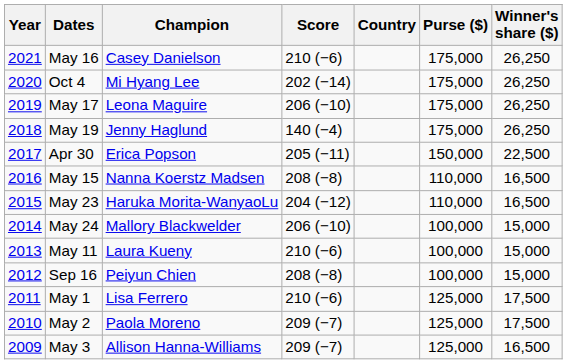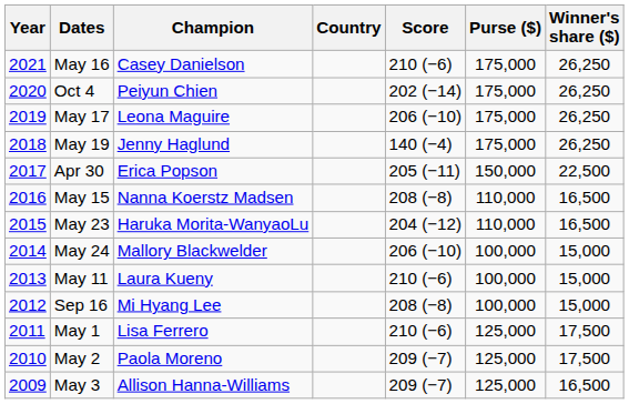 <table class="wikitable">
 <tr>
 <th>Year</th>
 <th>Dates</th>
 <th>Champion</th>
+<th>Country</th>
 <th>Score</th>
-<th>Country</th>
 <th>Purse ($)</th>
 <th>Winner's<br>share ($)</th>
 </tr>
 <tr>
 <td><a href='#'>2021</a></td>
 <td>May 16</td>
 <td><a href='#'>Casey Danielson</a></td>
+<td></td>
 <td>210 (−6)</td>
-<td></td>
 <td align=center>175,000</td>
 <td align=center>26,250</td>
 </tr>
 <tr>
 <td><a href='#'>2020</a></td>
 <td>Oct 4</td>
-<td><a href='#'>Mi Hyang Lee</a></td>
+<td><a href='#'>Peiyun Chien</a></td>
+<td></td>
 <td>202 (−14)</td>
-<td></td>
 <td align=center>175,000</td>
 <td align=center>26,250</td>
 </tr>
 <tr>
 <td><a href='#'>2019</a></td>
 <td>May 17</td>
 <td><a href='#'>Leona Maguire</a></td>
+<td></td>
 <td>206 (−10)</td>
-<td></td>
 <td align=center>175,000</td>
 <td align=center>26,250</td>
 </tr>
 <tr>
 <td><a href='#'>2018</a></td>
 <td>May 19</td>
 <td><a href='#'>Jenny Haglund</a></td>
+<td></td>
 <td>140 (−4)</td>
-<td></td>
 <td align=center>175,000</td>
 <td align=center>26,250</td>
 </tr>
 <tr>
 <td><a href='#'>2017</a></td>
 <td>Apr 30</td>
 <td><a href='#'>Erica Popson</a></td>
+<td></td>
 <td>205 (−11)</td>
-<td></td>
 <td align=center>150,000</td>
 <td align=center>22,500</td>
 </tr>
 <tr>
 <td><a href='#'>2016</a></td>
 <td>May 15</td>
 <td><a href='#'>Nanna Koerstz Madsen</a></td>
+<td></td>
 <td>208 (−8)</td>
-<td></td>
 <td align=center>110,000</td>
 <td align=center>16,500</td>
 </tr>
 <tr>
 <td><a href='#'>2015</a></td>
 <td>May 23</td>
 <td><a href='#'>Haruka Morita-WanyaoLu</a></td>
+<td></td>
 <td>204 (−12)</td>
-<td></td>
 <td align=center>110,000</td>
 <td align=center>16,500</td>
 </tr>
 <tr>
 <td><a href='#'>2014</a></td>
 <td>May 24</td>
 <td><a href='#'>Mallory Blackwelder</a></td>
+<td></td>
 <td>206 (−10)</td>
-<td></td>
 <td align=center>100,000</td>
 <td align=center>15,000</td>
 </tr>
 <tr>
 <td><a href='#'>2013</a></td>
 <td>May 11</td>
 <td><a href='#'>Laura Kueny</a></td>
+<td></td>
 <td>210 (−6)</td>
-<td></td>
 <td align=center>100,000</td>
 <td align=center>15,000</td>
 </tr>
 <tr>
 <td><a href='#'>2012</a></td>
 <td>Sep 16</td>
-<td><a href='#'>Peiyun Chien</a></td>
+<td><a href='#'>Mi Hyang Lee</a></td>
+<td></td>
 <td>208 (−8)</td>
-<td></td>
 <td align=center>100,000</td>
 <td align=center>15,000</td>
 </tr>
 <tr>
 <td><a href='#'>2011</a></td>
 <td>May 1</td>
 <td><a href='#'>Lisa Ferrero</a></td>
+<td></td>
 <td>210 (−6)</td>
-<td></td>
 <td align=center>125,000</td>
 <td align=center>17,500</td>
 </tr>
 <tr>
 <td><a href='#'>2010</a></td>
 <td>May 2</td>
 <td><a href='#'>Paola Moreno</a></td>
+<td></td>
 <td>209 (−7)</td>
-<td></td>
 <td align=center>125,000</td>
 <td align=center>17,500</td>
 </tr>
 <tr>
 <td><a href='#'>2009</a></td>
 <td>May 3</td>
 <td><a href='#'>Allison Hanna-Williams </a></td>
+<td></td>
 <td>209 (−7)</td>
-<td></td>
 <td align=center>125,000</td>
 <td align=center>16,500</td>
 </tr>
 </table>
